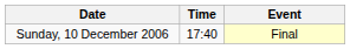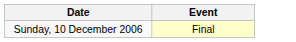 <table class = "wikitable" style="text-align:center;">
 <tr>
 <th width=220>Date</th>
-<th width=50>Time</th>
 <th width=150>Event</th>
 </tr>
 <tr>
 <td>Sunday, 10 December 2006</td>
-<td>17:40</td>
 <td bgcolor=ffffcc>Final</td>
 </tr>
 </table>
